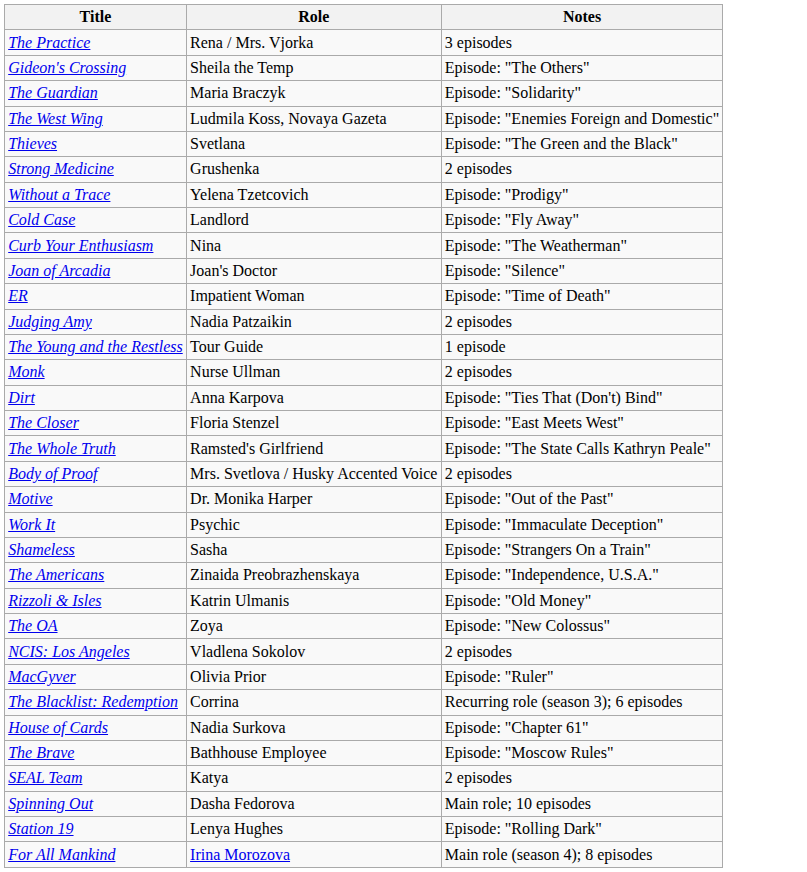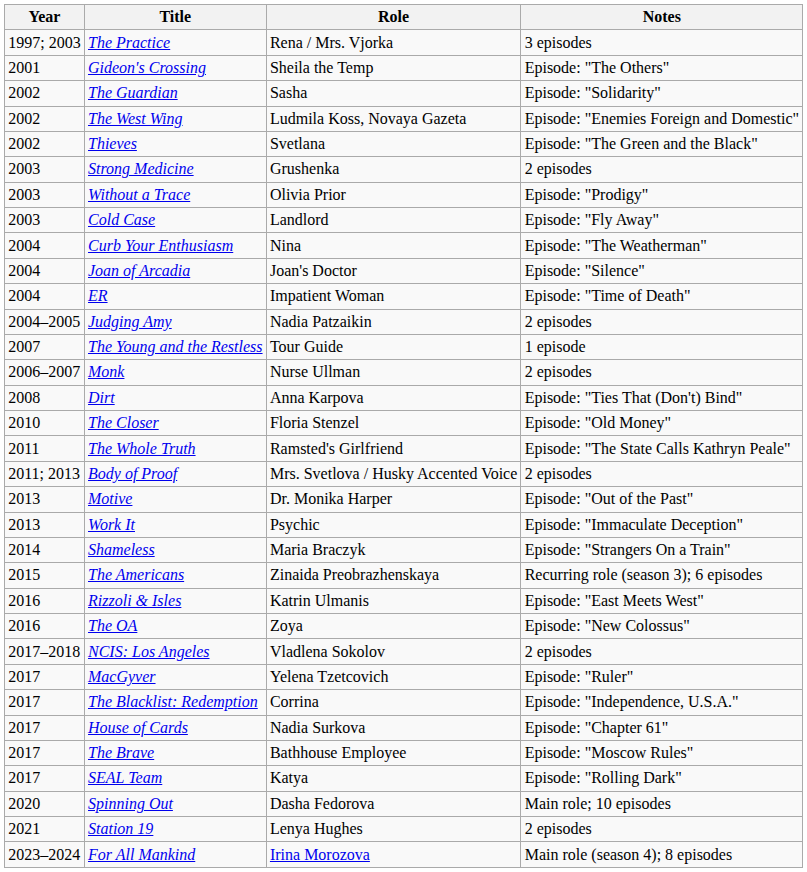 <table class="wikitable sortable">
 <tr>
+<th>Year</th>
 <th>Title</th>
 <th>Role</th>
 <th>Notes</th>
 </tr>
 <tr>
+<td>1997; 2003</td>
 <td><em><a href='#'>The Practice</a></em></td>
 <td>Rena / Mrs. Vjorka</td>
 <td>3 episodes</td>
 </tr>
 <tr>
+<td>2001</td>
 <td><em><a href='#'>Gideon's Crossing</a></em></td>
 <td>Sheila the Temp</td>
 <td>Episode: "The Others"</td>
 </tr>
 <tr>
+<td>2002</td>
 <td><em><a href='#'>The Guardian</a></em></td>
-<td>Maria Braczyk</td>
+<td>Sasha</td>
 <td>Episode: "Solidarity"</td>
 </tr>
 <tr>
+<td>2002</td>
 <td><em><a href='#'>The West Wing</a></em></td>
 <td>Ludmila Koss, Novaya Gazeta</td>
 <td>Episode: "Enemies Foreign and Domestic"</td>
 </tr>
 <tr>
+<td>2002</td>
 <td><em><a href='#'>Thieves</a></em></td>
 <td>Svetlana</td>
 <td>Episode: "The Green and the Black"</td>
 </tr>
 <tr>
+<td>2003</td>
 <td><em><a href='#'>Strong Medicine</a></em></td>
 <td>Grushenka</td>
 <td>2 episodes</td>
 </tr>
 <tr>
+<td>2003</td>
 <td><em><a href='#'>Without a Trace</a></em></td>
-<td>Yelena Tzetcovich</td>
+<td>Olivia Prior</td>
 <td>Episode: "Prodigy"</td>
 </tr>
 <tr>
+<td>2003</td>
 <td><em><a href='#'>Cold Case</a></em></td>
 <td>Landlord</td>
 <td>Episode: "Fly Away"</td>
 </tr>
 <tr>
+<td>2004</td>
 <td><em><a href='#'>Curb Your Enthusiasm</a></em></td>
 <td>Nina</td>
 <td>Episode: "The Weatherman"</td>
 </tr>
 <tr>
+<td>2004</td>
 <td><em><a href='#'>Joan of Arcadia</a></em></td>
 <td>Joan's Doctor</td>
 <td>Episode: "Silence"</td>
 </tr>
 <tr>
+<td>2004</td>
 <td><em><a href='#'>ER</a></em></td>
 <td>Impatient Woman</td>
 <td>Episode: "Time of Death"</td>
 </tr>
 <tr>
+<td>2004–2005</td>
 <td><em><a href='#'>Judging Amy</a></em></td>
 <td>Nadia Patzaikin</td>
 <td>2 episodes</td>
 </tr>
 <tr>
+<td>2007</td>
 <td><em><a href='#'>The Young and the Restless</a></em></td>
 <td>Tour Guide</td>
 <td>1 episode</td>
 </tr>
 <tr>
+<td>2006–2007</td>
 <td><em><a href='#'>Monk</a></em></td>
 <td>Nurse Ullman</td>
 <td>2 episodes</td>
 </tr>
 <tr>
+<td>2008</td>
 <td><em><a href='#'>Dirt</a></em></td>
 <td>Anna Karpova</td>
 <td>Episode: "Ties That (Don't) Bind"</td>
 </tr>
 <tr>
+<td>2010</td>
 <td><em><a href='#'>The Closer</a></em></td>
 <td>Floria Stenzel</td>
-<td>Episode: "East Meets West"</td>
+<td>Episode: "Old Money"</td>
 </tr>
 <tr>
+<td>2011</td>
 <td><em><a href='#'>The Whole Truth</a></em></td>
 <td>Ramsted's Girlfriend</td>
 <td>Episode: "The State Calls Kathryn Peale"</td>
 </tr>
 <tr>
+<td>2011; 2013</td>
 <td><em><a href='#'>Body of Proof</a></em></td>
 <td>Mrs. Svetlova / Husky Accented Voice</td>
 <td>2 episodes</td>
 </tr>
 <tr>
+<td>2013</td>
 <td><em><a href='#'>Motive</a></em></td>
 <td>Dr. Monika Harper</td>
 <td>Episode: "Out of the Past"</td>
 </tr>
 <tr>
+<td>2013</td>
 <td><em><a href='#'>Work It</a></em></td>
 <td>Psychic</td>
 <td>Episode: "Immaculate Deception"</td>
 </tr>
 <tr>
+<td>2014</td>
 <td><em><a href='#'>Shameless</a></em></td>
-<td>Sasha</td>
+<td>Maria Braczyk</td>
 <td>Episode: "Strangers On a Train"</td>
 </tr>
 <tr>
+<td>2015</td>
 <td><em><a href='#'>The Americans</a></em></td>
 <td>Zinaida Preobrazhenskaya</td>
-<td>Episode: "Independence, U.S.A."</td>
+<td>Recurring role (season 3); 6 episodes</td>
 </tr>
 <tr>
+<td>2016</td>
 <td><em><a href='#'>Rizzoli & Isles</a></em></td>
 <td>Katrin Ulmanis</td>
-<td>Episode: "Old Money"</td>
+<td>Episode: "East Meets West"</td>
 </tr>
 <tr>
+<td>2016</td>
 <td><em><a href='#'>The OA</a></em></td>
 <td>Zoya</td>
 <td>Episode: "New Colossus"</td>
 </tr>
 <tr>
+<td>2017–2018</td>
 <td><em><a href='#'>NCIS: Los Angeles</a></em></td>
 <td>Vladlena Sokolov</td>
 <td>2 episodes</td>
 </tr>
 <tr>
+<td>2017</td>
 <td><em><a href='#'>MacGyver</a></em></td>
-<td>Olivia Prior</td>
+<td>Yelena Tzetcovich</td>
 <td>Episode: "Ruler"</td>
 </tr>
 <tr>
+<td>2017</td>
 <td><em><a href='#'>The Blacklist: Redemption</a></em></td>
 <td>Corrina</td>
-<td>Recurring role (season 3); 6 episodes</td>
+<td>Episode: "Independence, U.S.A."</td>
 </tr>
 <tr>
+<td>2017</td>
 <td><em><a href='#'>House of Cards</a></em></td>
 <td>Nadia Surkova</td>
 <td>Episode: "Chapter 61"</td>
 </tr>
 <tr>
+<td>2017</td>
 <td><em><a href='#'>The Brave</a></em></td>
 <td>Bathhouse Employee</td>
 <td>Episode: "Moscow Rules"</td>
 </tr>
 <tr>
+<td>2017</td>
 <td><em><a href='#'>SEAL Team</a></em></td>
 <td>Katya</td>
-<td>2 episodes</td>
+<td>Episode: "Rolling Dark"</td>
 </tr>
 <tr>
+<td>2020</td>
 <td><em><a href='#'>Spinning Out</a></em></td>
 <td>Dasha Fedorova</td>
 <td>Main role; 10 episodes</td>
 </tr>
 <tr>
+<td>2021</td>
 <td><em><a href='#'>Station 19</a></em></td>
 <td>Lenya Hughes</td>
-<td>Episode: "Rolling Dark"</td>
+<td>2 episodes</td>
 </tr>
 <tr>
+<td>2023–2024</td>
 <td><em><a href='#'>For All Mankind</a></em></td>
 <td><a href='#'>Irina Morozova</a></td>
 <td>Main role (season 4); 8 episodes</td>
 </tr>
 </table>
